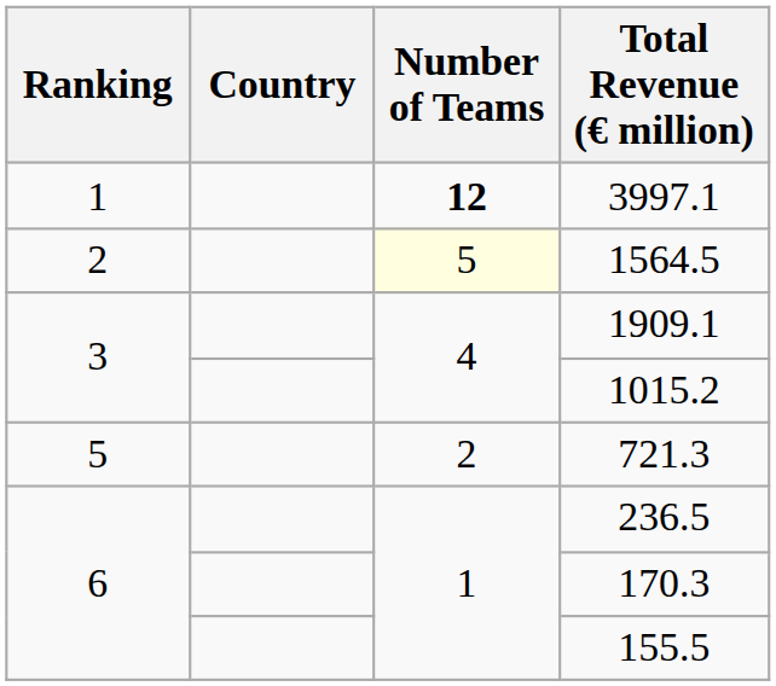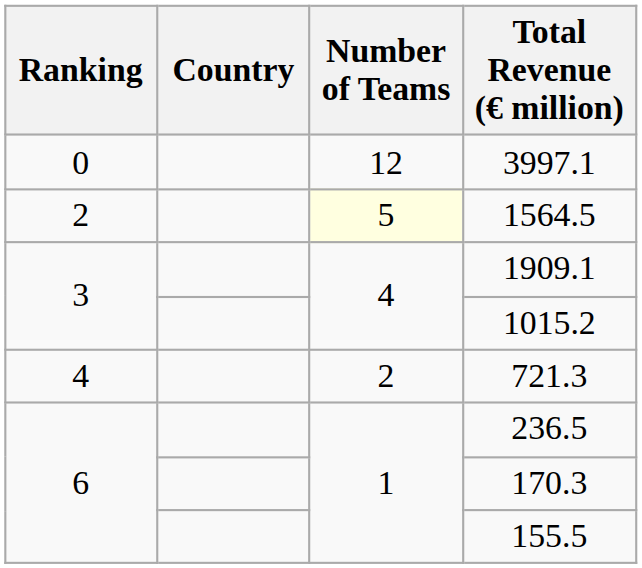 <table class="wikitable" style="text-align:center; margin-left:1em; float:right;">
 <tr>
 <th style="width:65px;">Ranking</th>
 <th style="width:65px;">Country</th>
 <th style="width:65px;">Number of Teams</th>
 <th style="width:75px;">Total Revenue<br>(€ million)</th>
 </tr>
 <tr>
-<td>1</td>
+<td>0</td>
 <td></td>
-<td><strong>12</strong></td>
+<td>12</td>
 <td>3997.1</td>
 </tr>
 <tr>
 <td>2</td>
 <td></td>
 <td style="background: lightyellow;">5</td>
 <td>1564.5</td>
 </tr>
 <tr>
 <td rowspan="2" style="text-align: center;">3</td>
 <td></td>
 <td rowspan="2" style="text-align: center;">4</td>
 <td>1909.1</td>
 </tr>
 <tr>
 <td></td>
 <td>1015.2</td>
 </tr>
 <tr>
-<td>5</td>
+<td>4</td>
 <td></td>
 <td>2</td>
 <td>721.3</td>
 </tr>
 <tr>
 <td rowspan="3" style="text-align: center;">6</td>
 <td></td>
 <td rowspan="3" style="text-align: center;">1</td>
 <td>236.5</td>
 </tr>
 <tr>
 <td></td>
 <td>170.3</td>
 </tr>
 <tr>
 <td></td>
 <td>155.5</td>
 </tr>
 </table>
